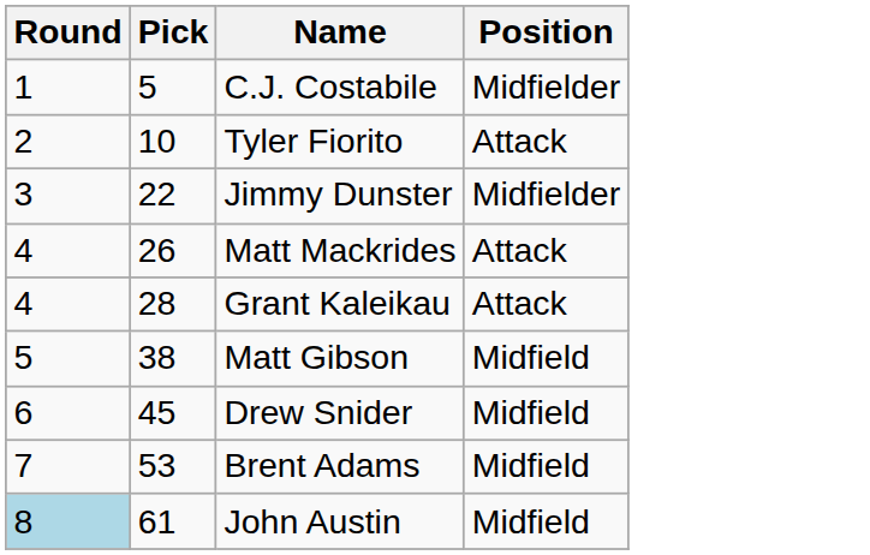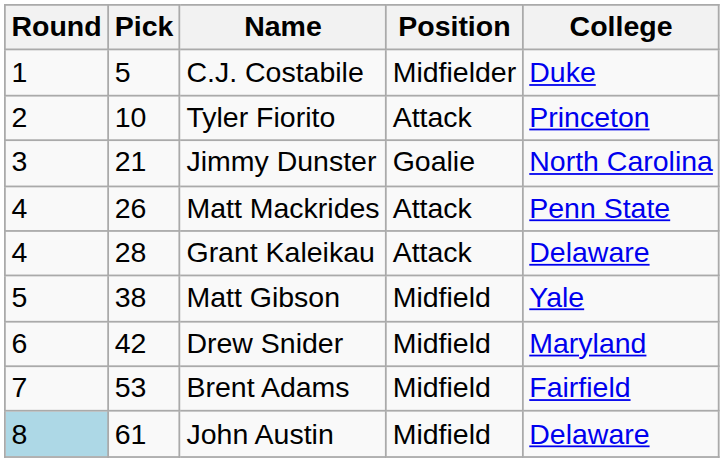 <table class="wikitable">
 <tr>
 <th>Round</th>
 <th>Pick</th>
 <th>Name</th>
 <th>Position</th>
+<th>College</th>
 </tr>
 <tr>
 <td>1</td>
 <td>5</td>
 <td>C.J. Costabile</td>
 <td>Midfielder</td>
+<td><a href='#'>Duke</a></td>
 </tr>
 <tr>
 <td>2</td>
 <td>10</td>
 <td>Tyler Fiorito</td>
 <td>Attack</td>
+<td><a href='#'>Princeton</a></td>
 </tr>
 <tr>
 <td>3</td>
-<td>22</td>
+<td>21</td>
 <td>Jimmy Dunster</td>
-<td>Midfielder</td>
+<td>Goalie</td>
+<td><a href='#'>North Carolina</a></td>
 </tr>
 <tr>
 <td>4</td>
 <td>26</td>
 <td>Matt Mackrides</td>
 <td>Attack</td>
+<td><a href='#'>Penn State</a></td>
 </tr>
 <tr>
 <td>4</td>
 <td>28</td>
 <td>Grant Kaleikau</td>
 <td>Attack</td>
+<td><a href='#'>Delaware</a></td>
 </tr>
 <tr>
 <td>5</td>
 <td>38</td>
 <td>Matt Gibson</td>
 <td>Midfield</td>
+<td><a href='#'>Yale</a></td>
 </tr>
 <tr>
 <td>6</td>
-<td>45</td>
+<td>42</td>
 <td>Drew Snider</td>
 <td>Midfield</td>
+<td><a href='#'>Maryland</a></td>
 </tr>
 <tr>
 <td>7</td>
 <td>53</td>
 <td>Brent Adams</td>
 <td>Midfield</td>
+<td><a href='#'>Fairfield</a></td>
 </tr>
 <tr>
 <td style="background: lightblue;">8</td>
 <td>61</td>
 <td>John Austin</td>
 <td>Midfield</td>
+<td><a href='#'>Delaware</a></td>
 </tr>
 </table>
